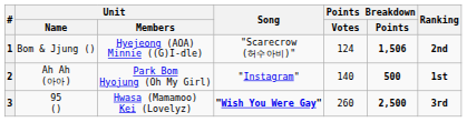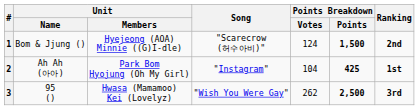 <table class="wikitable plainrowheaders sortable" style="text-align:center">
 <tr>
 <th scope="col" rowspan="2">#</th>
 <th scope="col" colspan="2">Unit</th>
 <th scope="col" rowspan="2">Song</th>
 <th scope="col" colspan="2">Points Breakdown</th>
 <th scope="col" rowspan="2">Ranking</th>
 </tr>
 <tr>
 <th scope="col">Name</th>
 <th scope="col">Members</th>
 <th scope="col">Votes</th>
 <th scope="col">Points</th>
 </tr>
 <tr>
 <th scope="row" style="text-align:center"><strong>1</strong></th>
 <td>Bom & Jjung ()</td>
 <td><a href='#'>Hyejeong</a> (AOA)<br><a href='#'>Minnie</a> ((G)I-dle)</td>
 <td>"Scarecrow<br>(허수아비)"<br></td>
 <td style="text-align:center">124</td>
-<td style="text-align:center"><strong>1,506</strong></td>
+<td style="text-align:center"><strong>1,500</strong></td>
 <td style="text-align:center"><strong>2nd</strong></td>
 </tr>
 <tr>
 <th scope="row" style="text-align:center"><strong>2</strong></th>
 <td>Ah Ah<br>(아아)</td>
 <td><a href='#'>Park Bom</a><br><a href='#'>Hyojung</a> (Oh My Girl)</td>
 <td>"<a href='#'>Instagram</a>"<br></td>
-<td style="text-align:center">140</td>
-<td style="text-align:center"><strong>500</strong></td>
+<td style="text-align:center">104</td>
+<td style="text-align:center"><strong>425</strong></td>
 <td style="text-align:center"><strong>1st</strong></td>
 </tr>
 <tr>
 <th scope="row" style="text-align:center"><strong>3</strong></th>
 <td>95<br>()</td>
 <td><a href='#'>Hwasa</a> (Mamamoo)<br><a href='#'>Kei</a> (Lovelyz)</td>
-<td><strong>"<a href='#'>Wish You Were Gay</a>"<br></strong></td>
-<td style="text-align:center">260</td>
+<td>"<a href='#'>Wish You Were Gay</a>"<br></td>
+<td style="text-align:center">262</td>
 <td style="text-align:center"><strong>2,500</strong></td>
 <td style="text-align:center"><strong>3rd</strong></td>
 </tr>
 </table>
